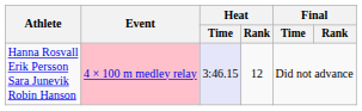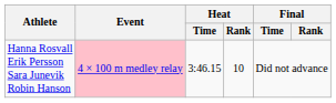 <table class=wikitable style="font-size:90%;">
 <tr>
 <th rowspan=2>Athlete</th>
 <th rowspan=2>Event</th>
 <th colspan=2>Heat</th>
 <th colspan=2>Final</th>
 </tr>
 <tr style="font-size:95%">
 <th>Time</th>
 <th>Rank</th>
 <th>Time</th>
 <th>Rank</th>
 </tr>
 <tr align=center>
 <td align=left><a href='#'>Hanna Rosvall</a><br><a href='#'>Erik Persson</a><br><a href='#'>Sara Junevik</a><br><a href='#'>Robin Hanson</a></td>
 <td align=left style="background: pink;"><a href='#'>4 × 100 m medley relay</a></td>
-<td style="background: lavender;">3:46.15</td>
-<td>12</td>
+<td>3:46.15</td>
+<td>10</td>
 <td colspan=2>Did not advance</td>
 </tr>
 </table>
